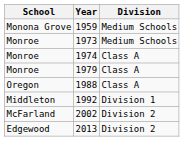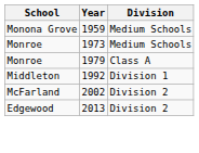 <table class="wikitable">
 <tr>
 <th>School</th>
 <th>Year</th>
 <th>Division</th>
 </tr>
 <tr>
 <td>Monona Grove</td>
 <td>1959</td>
 <td>Medium Schools</td>
 </tr>
 <tr>
 <td>Monroe</td>
 <td>1973</td>
 <td>Medium Schools</td>
 </tr>
 <tr>
 <td>Monroe</td>
-<td>1974</td>
-<td>Class A</td>
-</tr>
-<tr>
-<td>Monroe</td>
 <td>1979</td>
-<td>Class A</td>
-</tr>
-<tr>
-<td>Oregon</td>
-<td>1988</td>
 <td>Class A</td>
 </tr>
 <tr>
 <td>Middleton</td>
 <td>1992</td>
 <td>Division 1</td>
 </tr>
 <tr>
 <td>McFarland</td>
 <td>2002</td>
 <td>Division 2</td>
 </tr>
 <tr>
 <td>Edgewood</td>
 <td>2013</td>
 <td>Division 2</td>
 </tr>
 </table>
